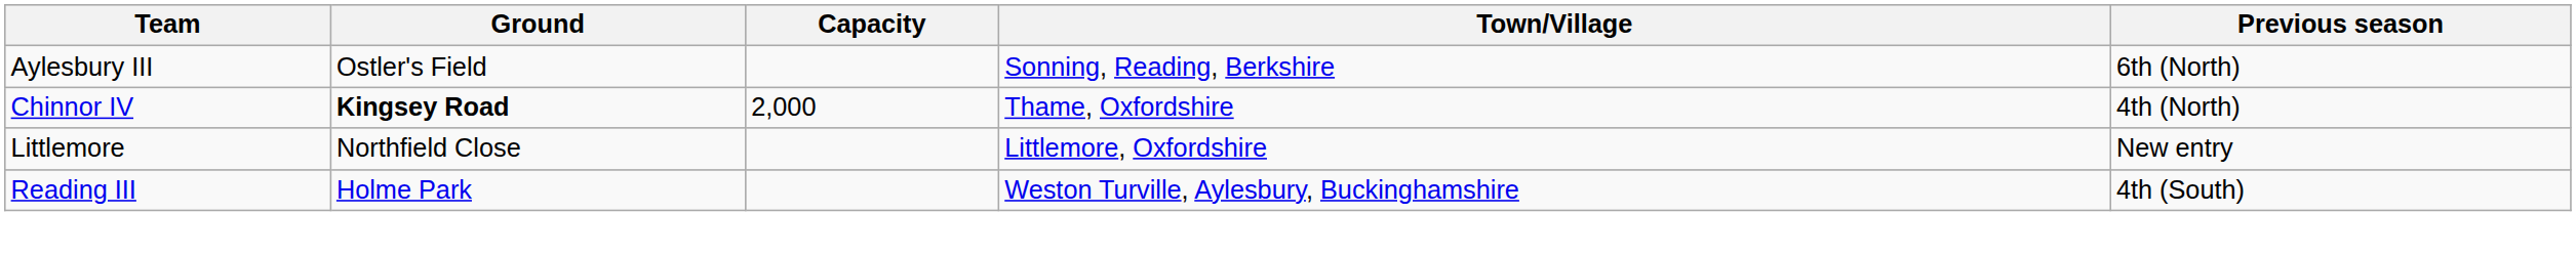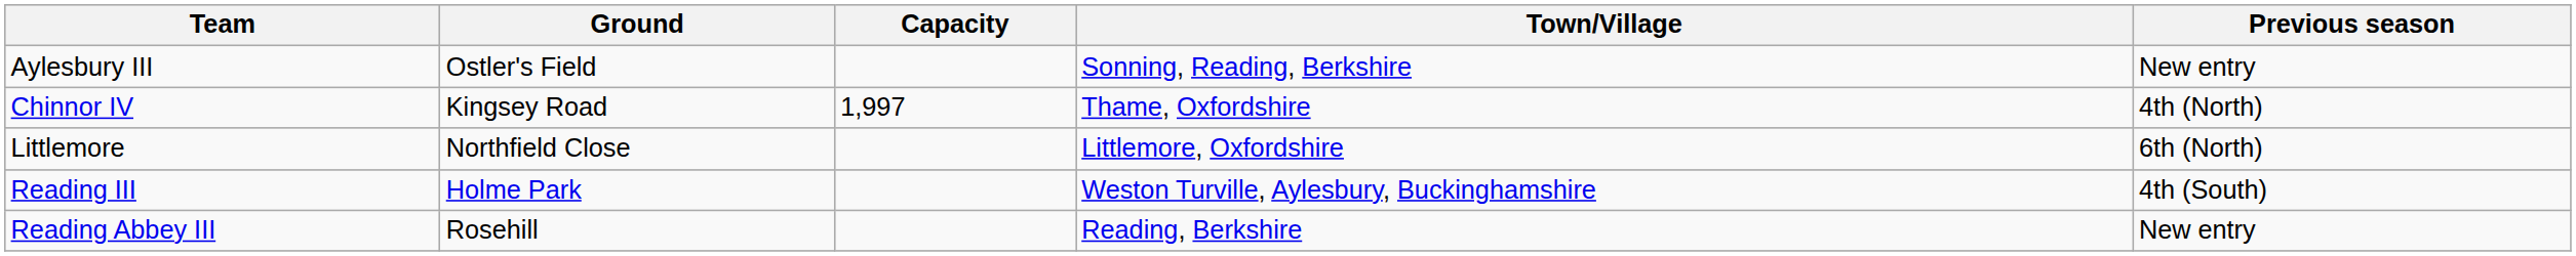 <table class="wikitable sortable" width=100%>
 <tr>
 <th>Team</th>
 <th>Ground</th>
 <th>Capacity</th>
 <th>Town/Village</th>
 <th>Previous season</th>
 </tr>
 <tr>
 <td>Aylesbury III</td>
 <td>Ostler's Field</td>
 <td></td>
 <td><a href='#'>Sonning</a>, <a href='#'>Reading</a>, <a href='#'>Berkshire</a></td>
-<td>6th (North)</td>
+<td>New entry</td>
 </tr>
 <tr>
 <td><a href='#'>Chinnor IV</a></td>
-<td><strong>Kingsey Road</strong></td>
-<td>2,000</td>
+<td>Kingsey Road</td>
+<td>1,997</td>
 <td><a href='#'>Thame</a>, <a href='#'>Oxfordshire</a></td>
 <td>4th (North)</td>
 </tr>
 <tr>
 <td>Littlemore</td>
 <td>Northfield Close</td>
 <td></td>
 <td><a href='#'>Littlemore</a>, <a href='#'>Oxfordshire</a></td>
-<td>New entry</td>
+<td>6th (North)</td>
 </tr>
 <tr>
 <td><a href='#'>Reading III</a></td>
 <td><a href='#'>Holme Park</a></td>
 <td></td>
 <td><a href='#'>Weston Turville</a>, <a href='#'>Aylesbury</a>, <a href='#'>Buckinghamshire</a></td>
 <td>4th (South)</td>
 </tr>
+<tr>
+<td><a href='#'>Reading Abbey III</a></td>
+<td>Rosehill</td>
+<td></td>
+<td><a href='#'>Reading</a>, <a href='#'>Berkshire</a></td>
+<td>New entry</td>
+</tr>
 </table>
